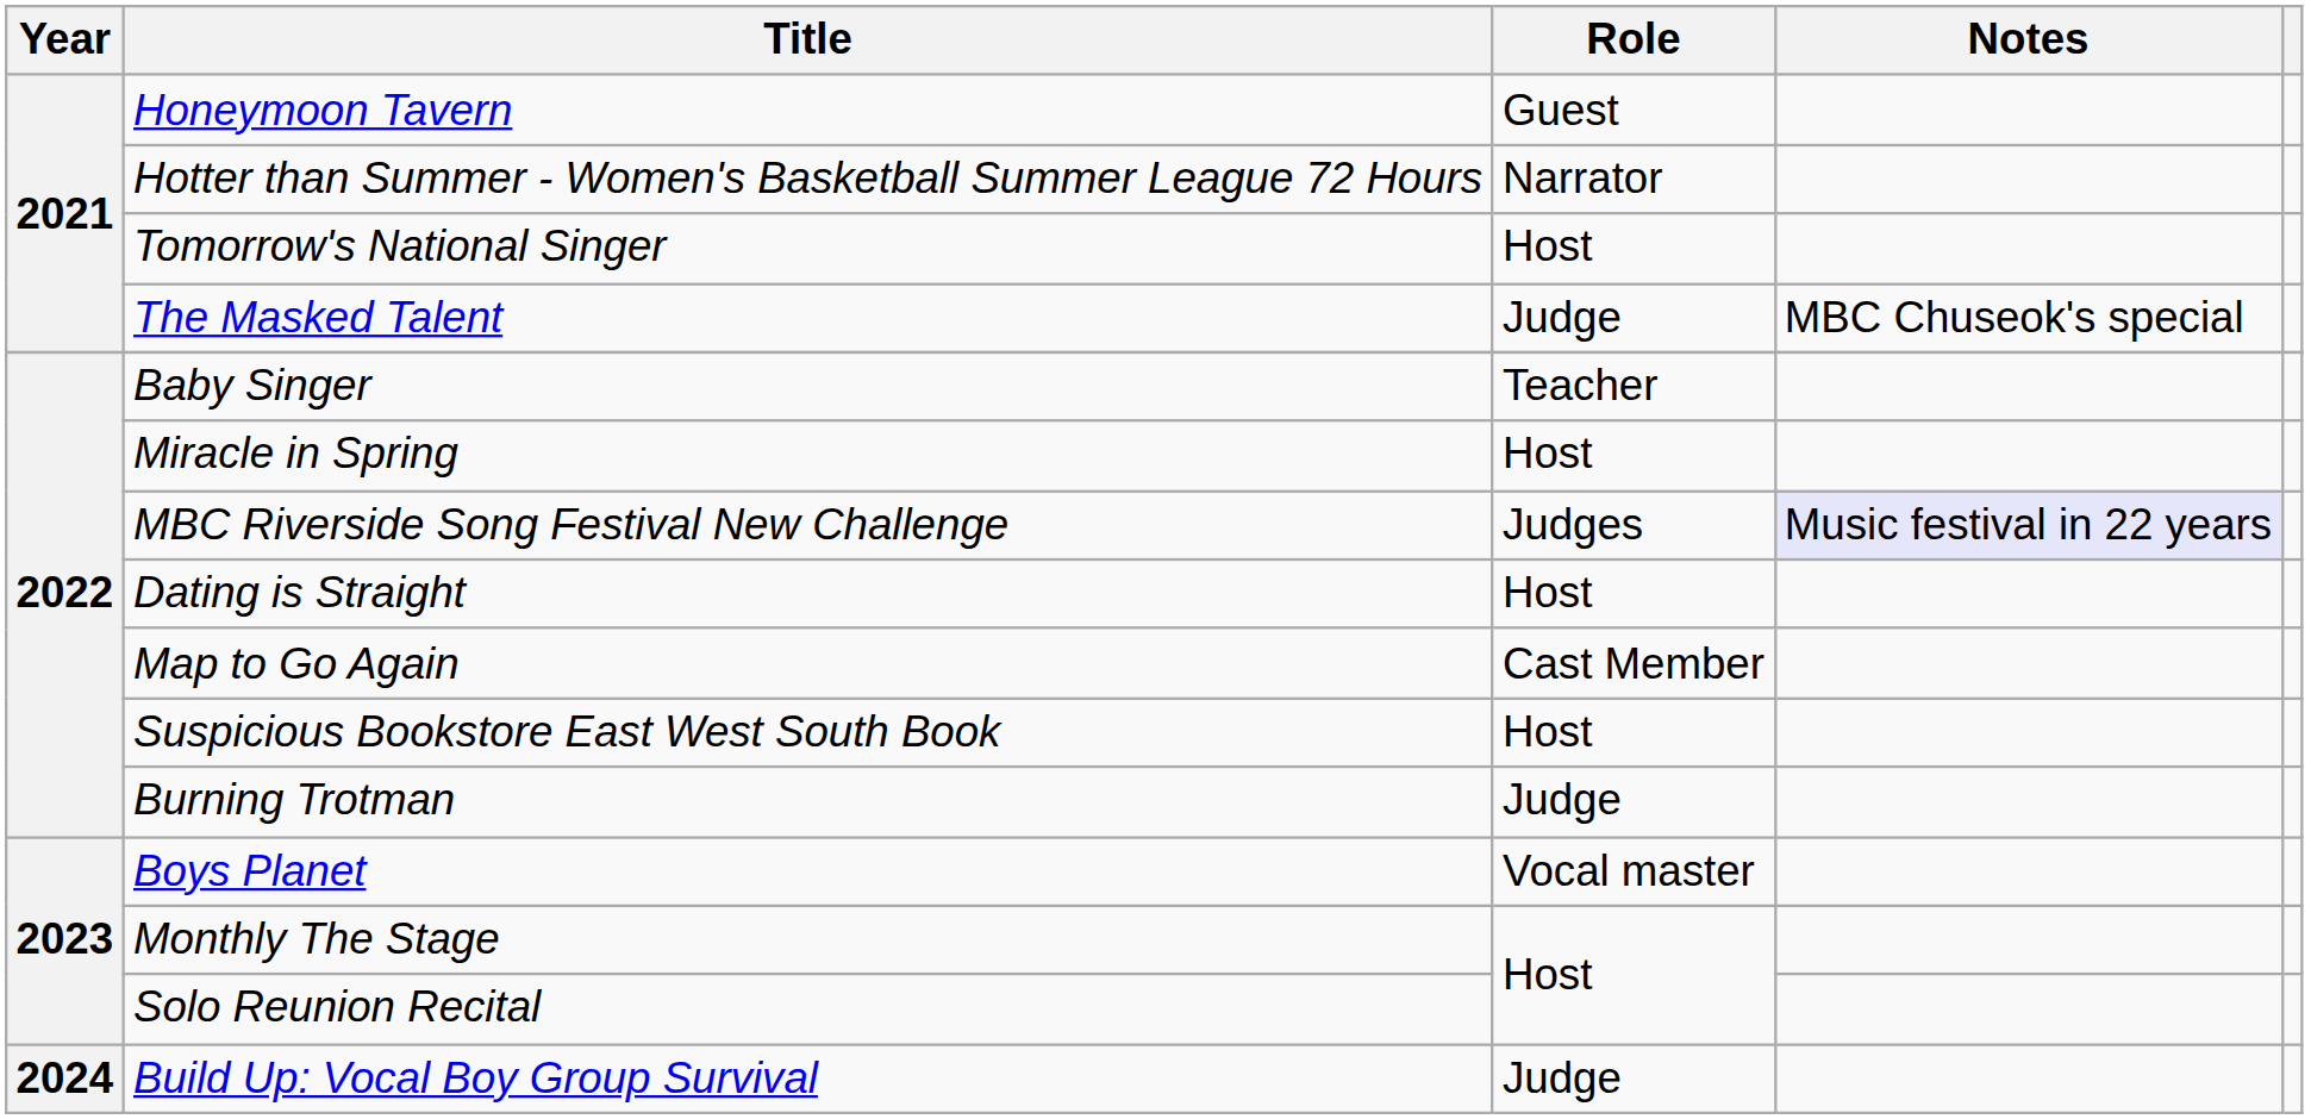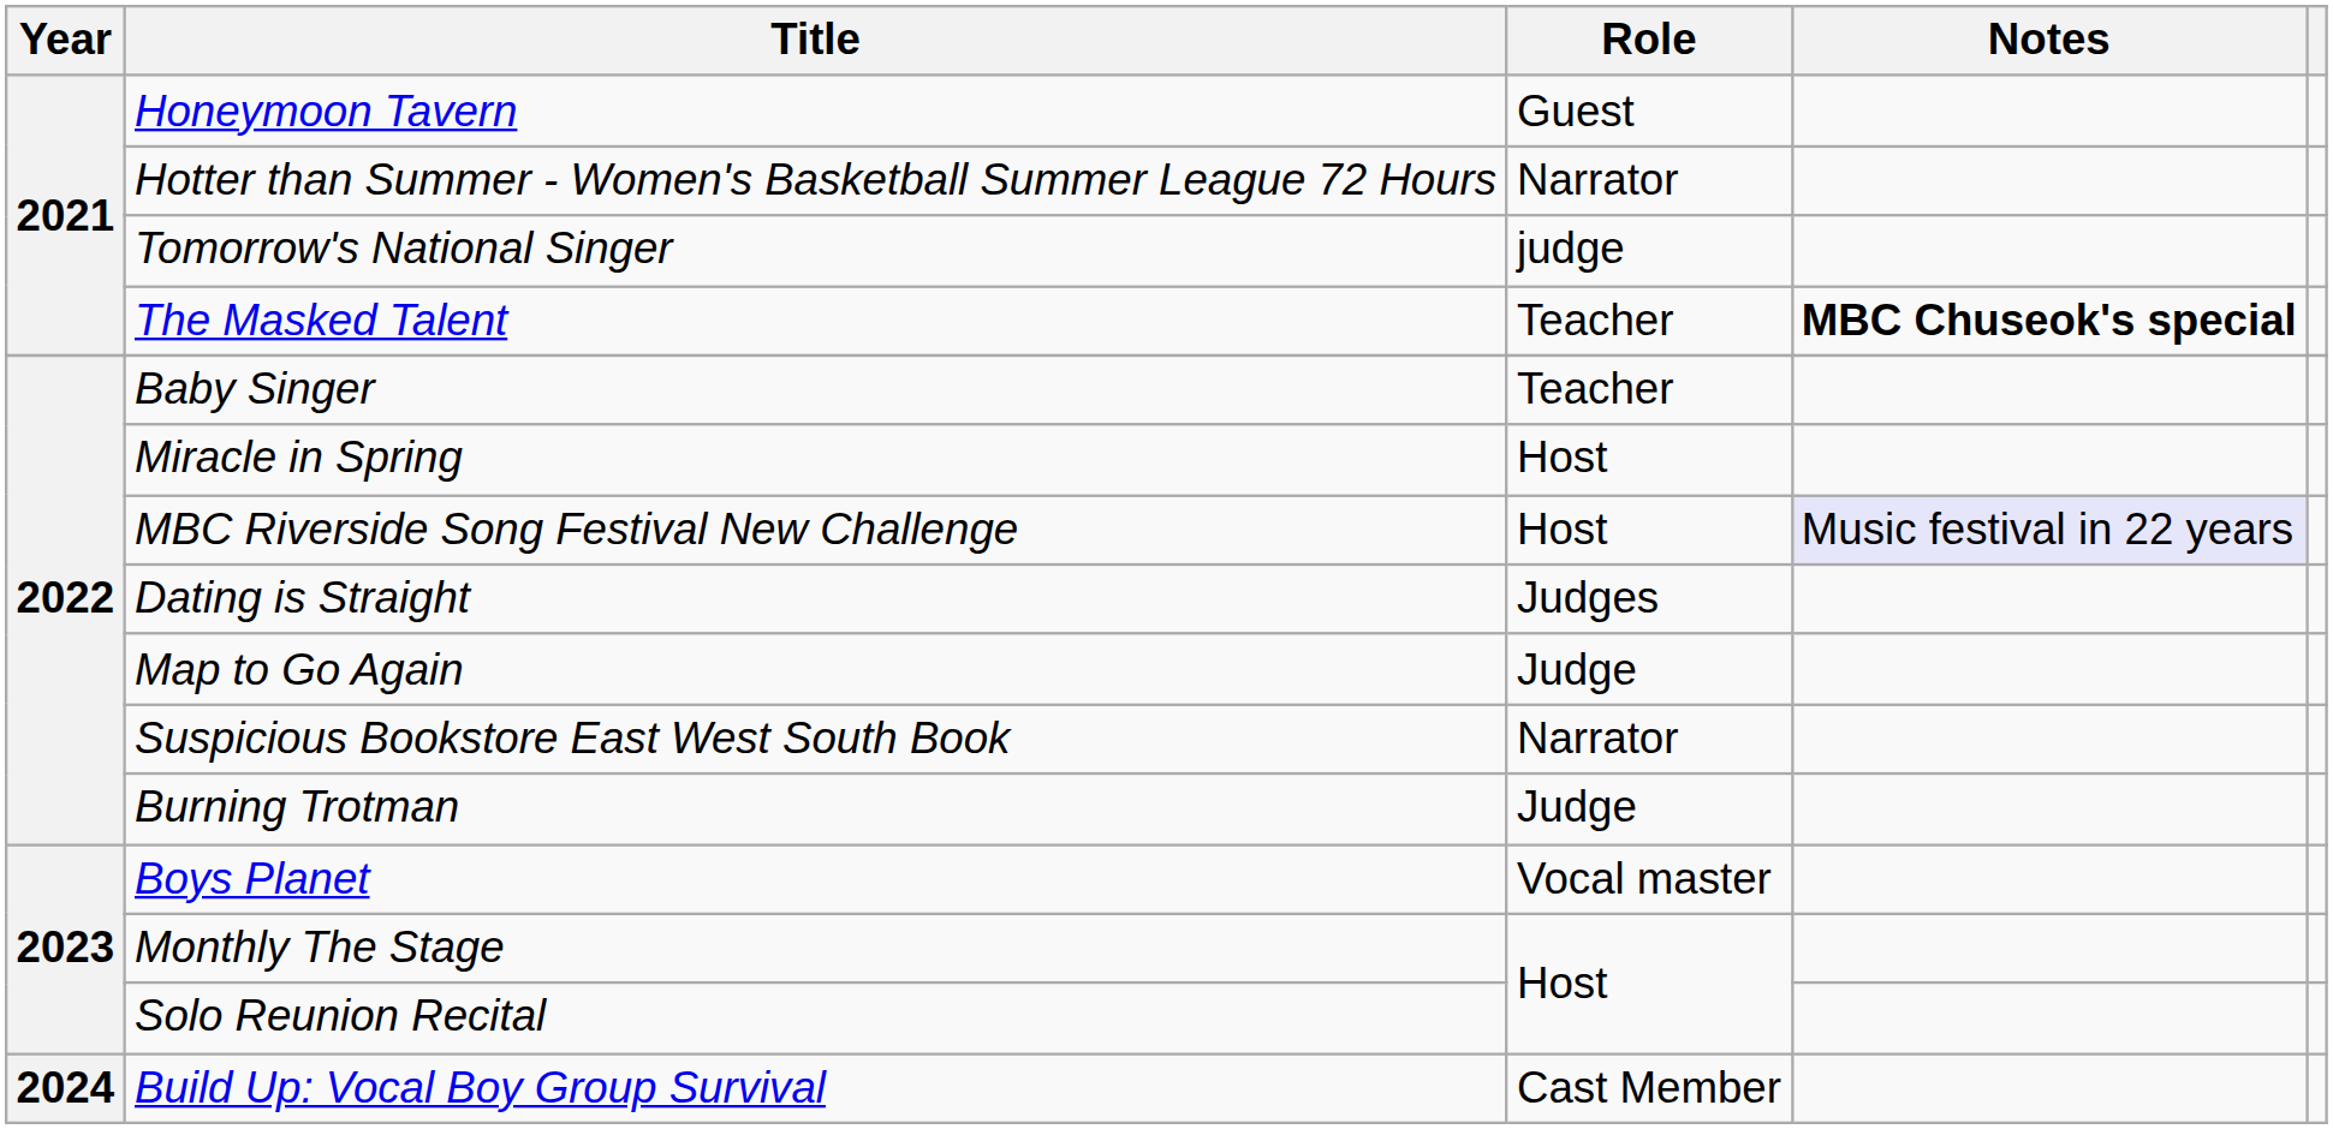 <table class="wikitable  plainrowheaders">
 <tr>
 <th scope="col">Year</th>
 <th scope="col">Title</th>
 <th scope="col">Role</th>
 <th scope="col">Notes</th>
 <th scope="col" class="unsortable"></th>
 </tr>
 <tr>
 <th scope="row"  rowspan="4">2021</th>
 <td><em><a href='#'>Honeymoon Tavern</a></em></td>
 <td>Guest</td>
 <td></td>
 <td></td>
 </tr>
 <tr>
 <td><em>Hotter than Summer - Women's Basketball Summer League 72 Hours</em></td>
 <td>Narrator</td>
 <td></td>
 <td></td>
 </tr>
 <tr>
 <td><em>Tomorrow's National Singer</em></td>
-<td>Host</td>
+<td>judge</td>
 <td></td>
 <td></td>
 </tr>
 <tr>
 <td><em><a href='#'>The Masked Talent</a></em></td>
-<td>Judge</td>
-<td>MBC Chuseok's special</td>
+<td>Teacher</td>
+<td><strong>MBC Chuseok's special</strong></td>
 <td></td>
 </tr>
 <tr>
 </tr>
 <tr>
 <th scope="row" rowspan=7>2022</th>
 <td><em>Baby Singer</em></td>
 <td>Teacher</td>
 <td></td>
 <td></td>
 </tr>
 <tr>
 <td><em>Miracle in Spring</em></td>
 <td>Host</td>
 <td></td>
 <td></td>
 </tr>
 <tr>
 <td><em>MBC Riverside Song Festival New Challenge</em></td>
-<td>Judges</td>
+<td>Host</td>
 <td style="background: lavender;">Music festival in 22 years</td>
 <td></td>
 </tr>
 <tr>
 <td><em>Dating is Straight</em></td>
-<td>Host</td>
+<td>Judges</td>
 <td></td>
 <td></td>
 </tr>
 <tr>
 <td><em>Map to Go Again</em></td>
-<td>Cast Member</td>
+<td>Judge</td>
 <td></td>
 <td></td>
 </tr>
 <tr>
 <td><em>Suspicious Bookstore East West South Book</em></td>
-<td>Host</td>
+<td>Narrator</td>
 <td></td>
 <td></td>
 </tr>
 <tr>
 <td><em>Burning Trotman</em></td>
 <td>Judge</td>
 <td></td>
 <td></td>
 </tr>
 <tr>
 <th scope="row" rowspan=3>2023</th>
 <td><em><a href='#'>Boys Planet</a></em></td>
 <td>Vocal master</td>
 <td></td>
 <td></td>
 </tr>
 <tr>
 <td><em>Monthly The Stage</em></td>
 <td rowspan=2>Host</td>
 <td></td>
 <td></td>
 </tr>
 <tr>
 <td><em>Solo Reunion Recital</em></td>
 <td></td>
 <td></td>
 </tr>
 <tr>
 <th scope="row">2024</th>
 <td><em><a href='#'>Build Up: Vocal Boy Group Survival</a></em></td>
-<td>Judge</td>
+<td>Cast Member</td>
 <td></td>
 <td></td>
 </tr>
 </table>
